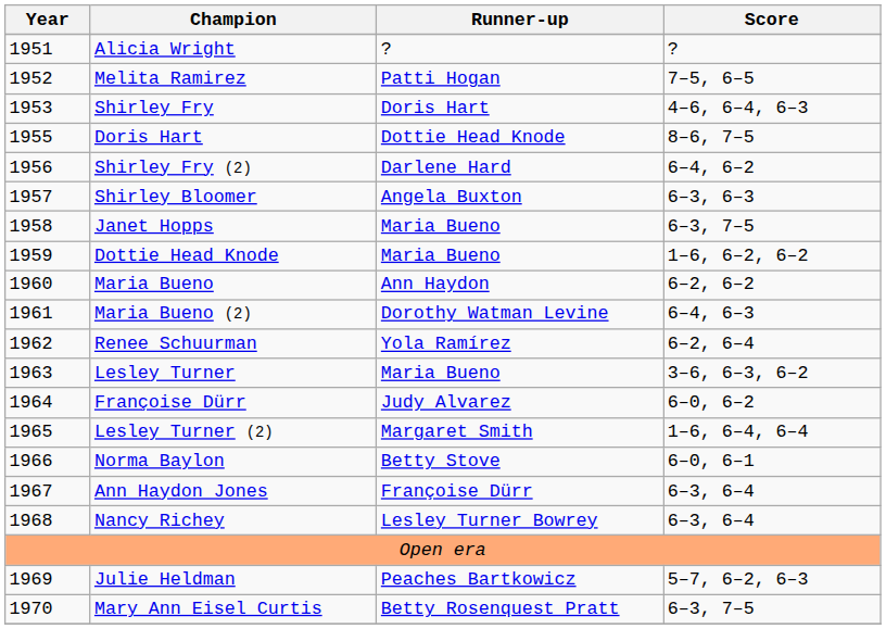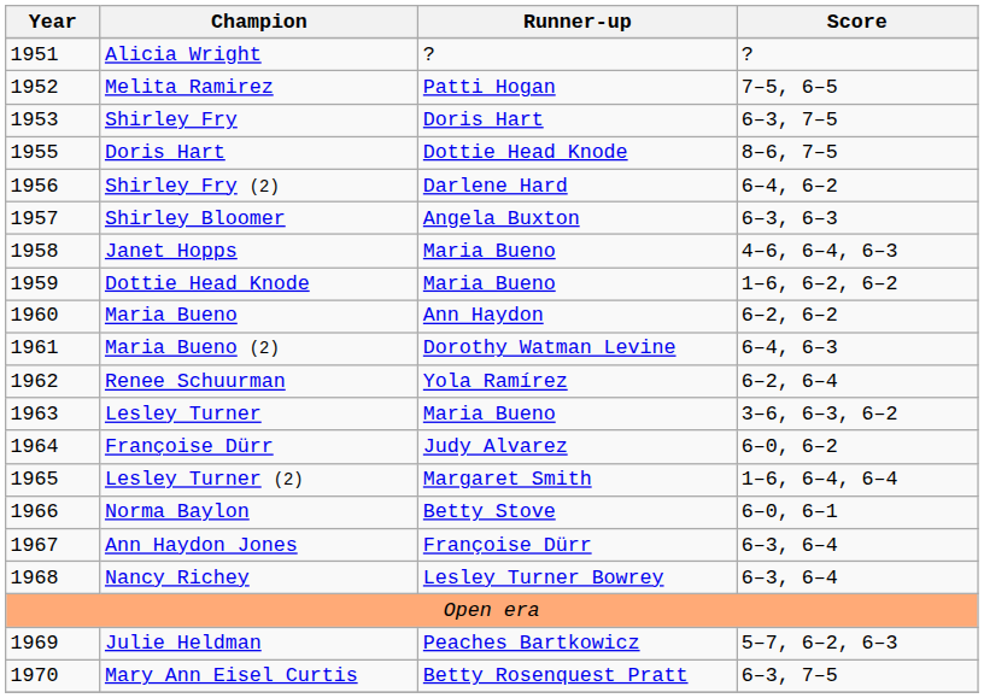 <table class="wikitable">
 <tr>
 <th style="width:55px">Year</th>
 <th style="width:200px">Champion</th>
 <th style="width:200px">Runner-up</th>
 <th style="width:150px">Score</th>
 </tr>
 <tr>
 </tr>
 <tr>
 <td>1951</td>
 <td> <a href='#'>Alicia Wright</a></td>
 <td>?</td>
 <td>?</td>
 </tr>
 <tr>
 <td>1952</td>
 <td> <a href='#'>Melita Ramirez</a></td>
 <td> <a href='#'>Patti Hogan</a></td>
 <td>7–5, 6–5</td>
 </tr>
 <tr>
 <td>1953</td>
 <td> <a href='#'>Shirley Fry</a></td>
 <td> <a href='#'>Doris Hart</a></td>
-<td>4–6, 6–4, 6–3</td>
+<td>6–3, 7–5</td>
 </tr>
 <tr>
 <td>1955</td>
 <td> <a href='#'>Doris Hart</a></td>
 <td> <a href='#'>Dottie Head Knode</a></td>
 <td>8–6, 7–5</td>
 </tr>
 <tr>
 <td>1956</td>
 <td> <a href='#'>Shirley Fry</a> <small>(2)</small></td>
 <td> <a href='#'>Darlene Hard</a></td>
 <td>6–4, 6–2</td>
 </tr>
 <tr>
 <td>1957</td>
 <td> <a href='#'>Shirley Bloomer</a></td>
 <td> <a href='#'>Angela Buxton</a></td>
 <td>6–3, 6–3</td>
 </tr>
 <tr>
 <td>1958</td>
 <td> <a href='#'>Janet Hopps</a></td>
 <td> <a href='#'>Maria Bueno</a></td>
-<td>6–3, 7–5</td>
+<td>4–6, 6–4, 6–3</td>
 </tr>
 <tr>
 <td>1959</td>
 <td> <a href='#'>Dottie Head Knode</a></td>
 <td> <a href='#'>Maria Bueno</a></td>
 <td>1–6, 6–2, 6–2</td>
 </tr>
 <tr>
 <td>1960</td>
 <td> <a href='#'>Maria Bueno</a></td>
 <td> <a href='#'>Ann Haydon</a></td>
 <td>6–2, 6–2</td>
 </tr>
 <tr>
 <td>1961</td>
 <td> <a href='#'>Maria Bueno</a> <small>(2)</small></td>
 <td> <a href='#'>Dorothy Watman Levine</a></td>
 <td>6–4, 6–3</td>
 </tr>
 <tr>
 <td>1962</td>
 <td> <a href='#'>Renee Schuurman</a></td>
 <td> <a href='#'>Yola Ramírez</a></td>
 <td>6–2, 6–4</td>
 </tr>
 <tr>
 <td>1963</td>
 <td> <a href='#'>Lesley Turner</a></td>
 <td> <a href='#'>Maria Bueno</a></td>
 <td>3–6, 6–3, 6–2</td>
 </tr>
 <tr>
 <td>1964</td>
 <td> <a href='#'>Françoise Dürr</a></td>
 <td> <a href='#'>Judy Alvarez</a></td>
 <td>6–0, 6–2</td>
 </tr>
 <tr>
 <td>1965</td>
 <td> <a href='#'>Lesley Turner</a> <small>(2)</small></td>
 <td> <a href='#'>Margaret Smith</a></td>
 <td>1–6, 6–4, 6–4</td>
 </tr>
 <tr>
 <td>1966</td>
 <td> <a href='#'>Norma Baylon</a></td>
 <td> <a href='#'>Betty Stove</a></td>
 <td>6–0, 6–1</td>
 </tr>
 <tr>
 <td>1967</td>
 <td> <a href='#'>Ann Haydon Jones</a></td>
 <td> <a href='#'>Françoise Dürr</a></td>
 <td>6–3, 6–4</td>
 </tr>
 <tr>
 <td>1968</td>
 <td> <a href='#'>Nancy Richey</a></td>
 <td> <a href='#'>Lesley Turner Bowrey</a></td>
 <td>6–3, 6–4</td>
 </tr>
 <tr style=background-color:#ffaa77>
 <td colspan=4 align=center><em>Open era </em></td>
 </tr>
 <tr>
 <td>1969</td>
 <td> <a href='#'>Julie Heldman</a></td>
 <td> <a href='#'>Peaches Bartkowicz</a></td>
 <td>5–7, 6–2, 6–3</td>
 </tr>
 <tr>
 <td>1970</td>
 <td> <a href='#'>Mary Ann Eisel Curtis</a></td>
 <td> <a href='#'>Betty Rosenquest Pratt</a></td>
 <td>6–3, 7–5</td>
 </tr>
 <tr>
 </tr>
 </table>
